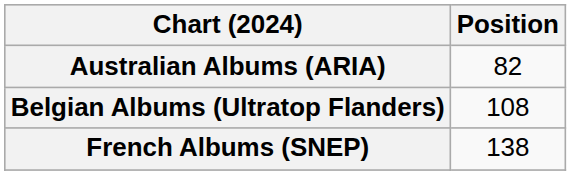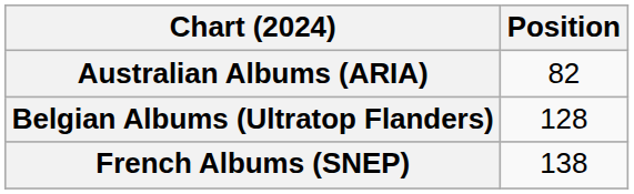 <table class="wikitable sortable plainrowheaders" style="text-align:center">
 <tr>
 <th scope="col">Chart (2024)</th>
 <th scope="col">Position</th>
 </tr>
 <tr>
 <th scope="row">Australian Albums (ARIA)</th>
 <td>82</td>
 </tr>
 <tr>
 <th scope="row">Belgian Albums (Ultratop Flanders)</th>
-<td>108</td>
+<td>128</td>
 </tr>
 <tr>
 <th scope="row">French Albums (SNEP)</th>
 <td>138</td>
 </tr>
 </table>
